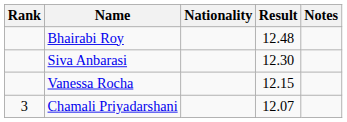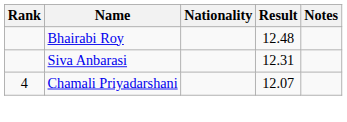 <table class="wikitable sortable" style="text-align:center">
 <tr>
 <th>Rank</th>
 <th>Name</th>
 <th>Nationality</th>
 <th>Result</th>
 <th>Notes</th>
 </tr>
 <tr>
 <td></td>
 <td align=left><a href='#'>Bhairabi Roy</a></td>
 <td align=left></td>
 <td>12.48</td>
 <td></td>
 </tr>
 <tr>
 <td></td>
 <td align=left><a href='#'>Siva Anbarasi</a></td>
 <td align=left></td>
-<td>12.30</td>
+<td>12.31</td>
 <td></td>
 </tr>
 <tr>
-<td></td>
-<td align=left><a href='#'>Vanessa Rocha</a></td>
-<td align=left></td>
-<td>12.15</td>
-<td></td>
-</tr>
-<tr>
-<td>3</td>
+<td>4</td>
 <td align=left><a href='#'>Chamali Priyadarshani</a></td>
 <td align=left></td>
 <td>12.07</td>
 <td></td>
 </tr>
 </table>
